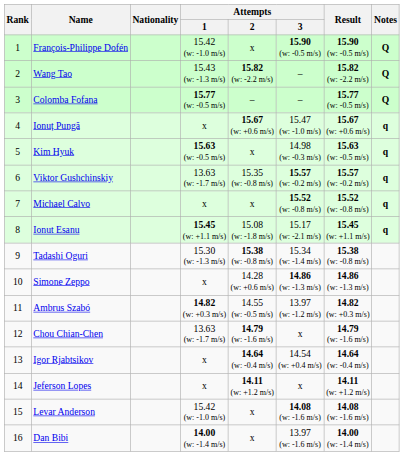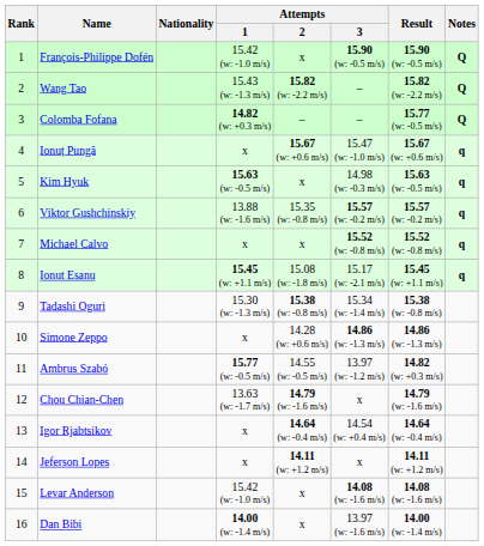 <table class="wikitable sortable" style="text-align:center">
 <tr>
 <th rowspan=2>Rank</th>
 <th rowspan=2>Name</th>
 <th rowspan=2>Nationality</th>
 <th colspan=3>Attempts</th>
 <th rowspan=2>Result</th>
 <th rowspan=2>Notes</th>
 </tr>
 <tr>
 <th>1</th>
 <th>2</th>
 <th>3</th>
 </tr>
 <tr bgcolor=ccffcc>
 <td>1</td>
 <td align=left><a href='#'>François-Philippe Dofén</a></td>
 <td align=left></td>
 <td>15.42<br><small>(w: -1.0 m/s)</small></td>
 <td>x</td>
 <td><strong>15.90</strong><br><small>(w: -0.5 m/s)</small></td>
 <td><strong>15.90</strong> <br><small>(w: -0.5 m/s)</small></td>
 <td><strong>Q</strong></td>
 </tr>
 <tr bgcolor=ccffcc>
 <td>2</td>
 <td align=left><a href='#'>Wang Tao</a></td>
 <td align=left></td>
 <td>15.43<br><small>(w: -1.3 m/s)</small></td>
 <td><strong>15.82</strong><br><small>(w: -2.2 m/s)</small></td>
 <td>–</td>
 <td><strong>15.82</strong> <br><small>(w: -2.2 m/s)</small></td>
 <td><strong>Q</strong></td>
 </tr>
 <tr bgcolor=ccffcc>
 <td>3</td>
 <td align=left><a href='#'>Colomba Fofana</a></td>
 <td align=left></td>
-<td><strong>15.77</strong><br><small>(w: -0.5 m/s)</small></td>
+<td><strong>14.82</strong><br><small>(w: +0.3 m/s)</small></td>
 <td>–</td>
 <td>–</td>
 <td><strong>15.77</strong> <br><small>(w: -0.5 m/s)</small></td>
 <td><strong>Q</strong></td>
 </tr>
 <tr bgcolor=ddffdd>
 <td>4</td>
 <td align=left><a href='#'>Ionuț Pungă</a></td>
 <td align=left></td>
 <td>x</td>
 <td><strong>15.67</strong><br><small>(w: +0.6 m/s)</small></td>
 <td>15.47<br><small>(w: -1.0 m/s)</small></td>
 <td><strong>15.67</strong> <br><small>(w: +0.6 m/s)</small></td>
 <td><strong>q</strong></td>
 </tr>
 <tr bgcolor=ddffdd>
 <td>5</td>
 <td align=left><a href='#'>Kim Hyuk</a></td>
 <td align=left></td>
 <td><strong>15.63</strong><br><small>(w: -0.5 m/s)</small></td>
 <td>x</td>
 <td>14.98<br><small>(w: -0.3 m/s)</small></td>
 <td><strong>15.63</strong> <br><small>(w: -0.5 m/s)</small></td>
 <td><strong>q</strong></td>
 </tr>
 <tr bgcolor=ddffdd>
 <td>6</td>
 <td align=left><a href='#'>Viktor Gushchinskiy</a></td>
 <td align=left></td>
-<td>13.63<br><small>(w: -1.7 m/s)</small></td>
+<td>13.88<br><small>(w: -1.6 m/s)</small></td>
 <td>15.35<br><small>(w: -0.8 m/s)</small></td>
 <td><strong>15.57</strong><br><small>(w: -0.2 m/s)</small></td>
 <td><strong>15.57</strong> <br><small>(w: -0.2 m/s)</small></td>
 <td><strong>q</strong></td>
 </tr>
 <tr bgcolor=ddffdd>
 <td>7</td>
 <td align=left><a href='#'>Michael Calvo</a></td>
 <td align=left></td>
 <td>x</td>
 <td>x</td>
 <td><strong>15.52</strong><br><small>(w: -0.8 m/s)</small></td>
 <td><strong>15.52</strong> <br><small>(w: -0.8 m/s)</small></td>
 <td><strong>q</strong></td>
 </tr>
 <tr bgcolor=ddffdd>
 <td>8</td>
 <td align=left><a href='#'>Ionut Esanu</a></td>
 <td align=left></td>
 <td><strong>15.45</strong><br><small>(w: +1.1 m/s)</small></td>
 <td>15.08<br><small>(w: -1.8 m/s)</small></td>
 <td>15.17<br><small>(w: -2.1 m/s)</small></td>
 <td><strong>15.45</strong> <br><small>(w: +1.1 m/s)</small></td>
 <td><strong>q</strong></td>
 </tr>
 <tr>
 <td>9</td>
 <td align=left><a href='#'>Tadashi Oguri</a></td>
 <td align=left></td>
 <td>15.30<br><small>(w: -1.3 m/s)</small></td>
 <td><strong>15.38</strong><br><small>(w: -0.8 m/s)</small></td>
 <td>15.34<br><small>(w: -1.4 m/s)</small></td>
 <td><strong>15.38</strong> <br><small>(w: -0.8 m/s)</small></td>
 <td></td>
 </tr>
 <tr>
 <td>10</td>
 <td align=left><a href='#'>Simone Zeppo</a></td>
 <td align=left></td>
 <td>x</td>
 <td>14.28<br><small>(w: +0.6 m/s)</small></td>
 <td><strong>14.86</strong><br><small>(w: -1.3 m/s)</small></td>
 <td><strong>14.86</strong> <br><small>(w: -1.3 m/s)</small></td>
 <td></td>
 </tr>
 <tr>
 <td>11</td>
 <td align=left><a href='#'>Ambrus Szabó</a></td>
 <td align=left></td>
-<td><strong>14.82</strong><br><small>(w: +0.3 m/s)</small></td>
+<td><strong>15.77</strong><br><small>(w: -0.5 m/s)</small></td>
 <td>14.55<br><small>(w: -0.5 m/s)</small></td>
 <td>13.97<br><small>(w: -1.2 m/s)</small></td>
 <td><strong>14.82</strong> <br><small>(w: +0.3 m/s)</small></td>
 <td></td>
 </tr>
 <tr>
 <td>12</td>
 <td align=left><a href='#'>Chou Chian-Chen</a></td>
 <td align=left></td>
 <td>13.63<br><small>(w: -1.7 m/s)</small></td>
 <td><strong>14.79</strong><br><small>(w: -1.6 m/s)</small></td>
 <td>x</td>
 <td><strong>14.79</strong> <br><small>(w: -1.6 m/s)</small></td>
 <td></td>
 </tr>
 <tr>
 <td>13</td>
 <td align=left><a href='#'>Igor Rjabtsikov</a></td>
 <td align=left></td>
 <td>x</td>
 <td><strong>14.64</strong><br><small>(w: -0.4 m/s)</small></td>
 <td>14.54<br><small>(w: +0.4 m/s)</small></td>
 <td><strong>14.64</strong> <br><small>(w: -0.4 m/s)</small></td>
 <td></td>
 </tr>
 <tr>
 <td>14</td>
 <td align=left><a href='#'>Jeferson Lopes</a></td>
 <td align=left></td>
 <td>x</td>
 <td><strong>14.11</strong><br><small>(w: +1.2 m/s)</small></td>
 <td>x</td>
 <td><strong>14.11</strong> <br><small>(w: +1.2 m/s)</small></td>
 <td></td>
 </tr>
 <tr>
 <td>15</td>
 <td align=left><a href='#'>Levar Anderson</a></td>
 <td align=left></td>
 <td>15.42<br><small>(w: -1.0 m/s)</small></td>
 <td>x</td>
 <td><strong>14.08</strong><br><small>(w: -1.6 m/s)</small></td>
 <td><strong>14.08</strong> <br><small>(w: -1.6 m/s)</small></td>
 <td></td>
 </tr>
 <tr>
 <td>16</td>
 <td align=left><a href='#'>Dan Bibi</a></td>
 <td align=left></td>
 <td><strong>14.00</strong><br><small>(w: -1.4 m/s)</small></td>
 <td>x</td>
 <td>13.97<br><small>(w: -1.6 m/s)</small></td>
 <td><strong>14.00</strong> <br><small>(w: -1.4 m/s)</small></td>
 <td></td>
 </tr>
 </table>
